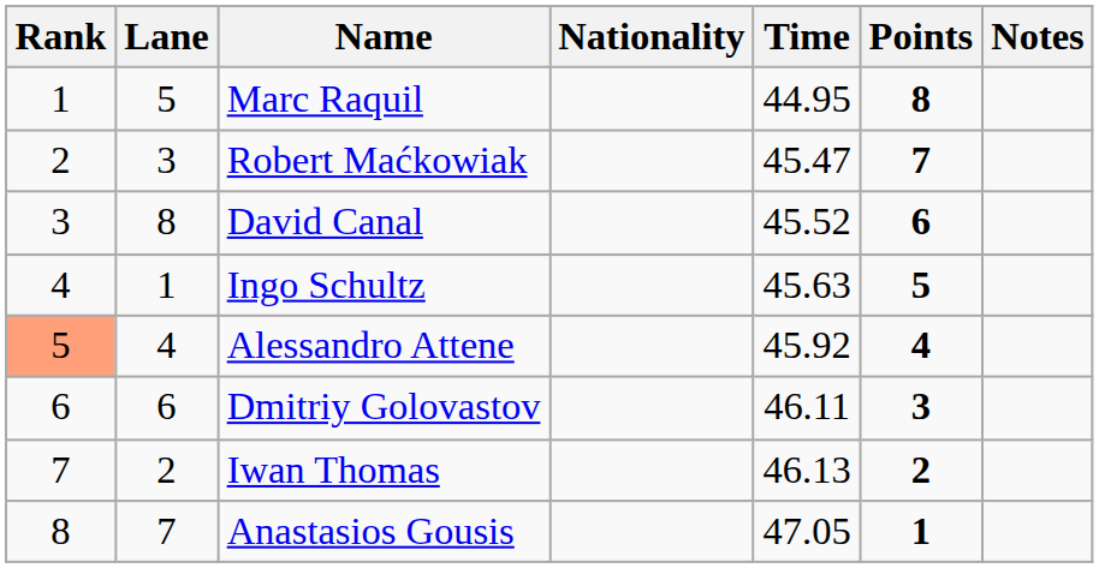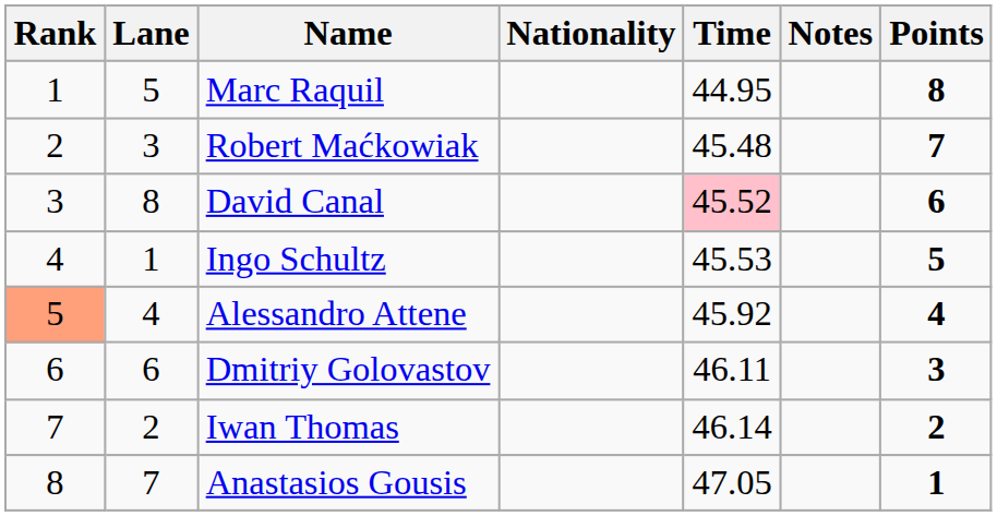 <table class="wikitable sortable" style="text-align:center">
 <tr>
 <th>Rank</th>
 <th>Lane</th>
 <th>Name</th>
 <th>Nationality</th>
 <th>Time</th>
+<th>Notes</th>
 <th>Points</th>
-<th>Notes</th>
 </tr>
 <tr>
 <td>1</td>
 <td>5</td>
 <td align=left><a href='#'>Marc Raquil</a></td>
 <td align=left></td>
 <td>44.95</td>
+<td></td>
 <td><strong>8</strong></td>
-<td></td>
 </tr>
 <tr>
 <td>2</td>
 <td>3</td>
 <td align=left><a href='#'>Robert Maćkowiak</a></td>
 <td align=left></td>
-<td>45.47</td>
+<td>45.48</td>
+<td></td>
 <td><strong>7</strong></td>
-<td></td>
 </tr>
 <tr>
 <td>3</td>
 <td>8</td>
 <td align=left><a href='#'>David Canal</a></td>
 <td align=left></td>
-<td>45.52</td>
+<td style="background: pink;">45.52</td>
+<td></td>
 <td><strong>6</strong></td>
-<td></td>
 </tr>
 <tr>
 <td>4</td>
 <td>1</td>
 <td align=left><a href='#'>Ingo Schultz</a></td>
 <td align=left></td>
-<td>45.63</td>
+<td>45.53</td>
+<td></td>
 <td><strong>5</strong></td>
-<td></td>
 </tr>
 <tr>
 <td style="background: lightsalmon;">5</td>
 <td>4</td>
 <td align=left><a href='#'>Alessandro Attene</a></td>
 <td align=left></td>
 <td>45.92</td>
+<td></td>
 <td><strong>4</strong></td>
-<td></td>
 </tr>
 <tr>
 <td>6</td>
 <td>6</td>
 <td align=left><a href='#'>Dmitriy Golovastov</a></td>
 <td align=left></td>
 <td>46.11</td>
+<td></td>
 <td><strong>3</strong></td>
-<td></td>
 </tr>
 <tr>
 <td>7</td>
 <td>2</td>
 <td align=left><a href='#'>Iwan Thomas</a></td>
 <td align=left></td>
-<td>46.13</td>
+<td>46.14</td>
+<td></td>
 <td><strong>2</strong></td>
-<td></td>
 </tr>
 <tr>
 <td>8</td>
 <td>7</td>
 <td align=left><a href='#'>Anastasios Gousis</a></td>
 <td align=left></td>
 <td>47.05</td>
+<td></td>
 <td><strong>1</strong></td>
-<td></td>
 </tr>
 </table>
